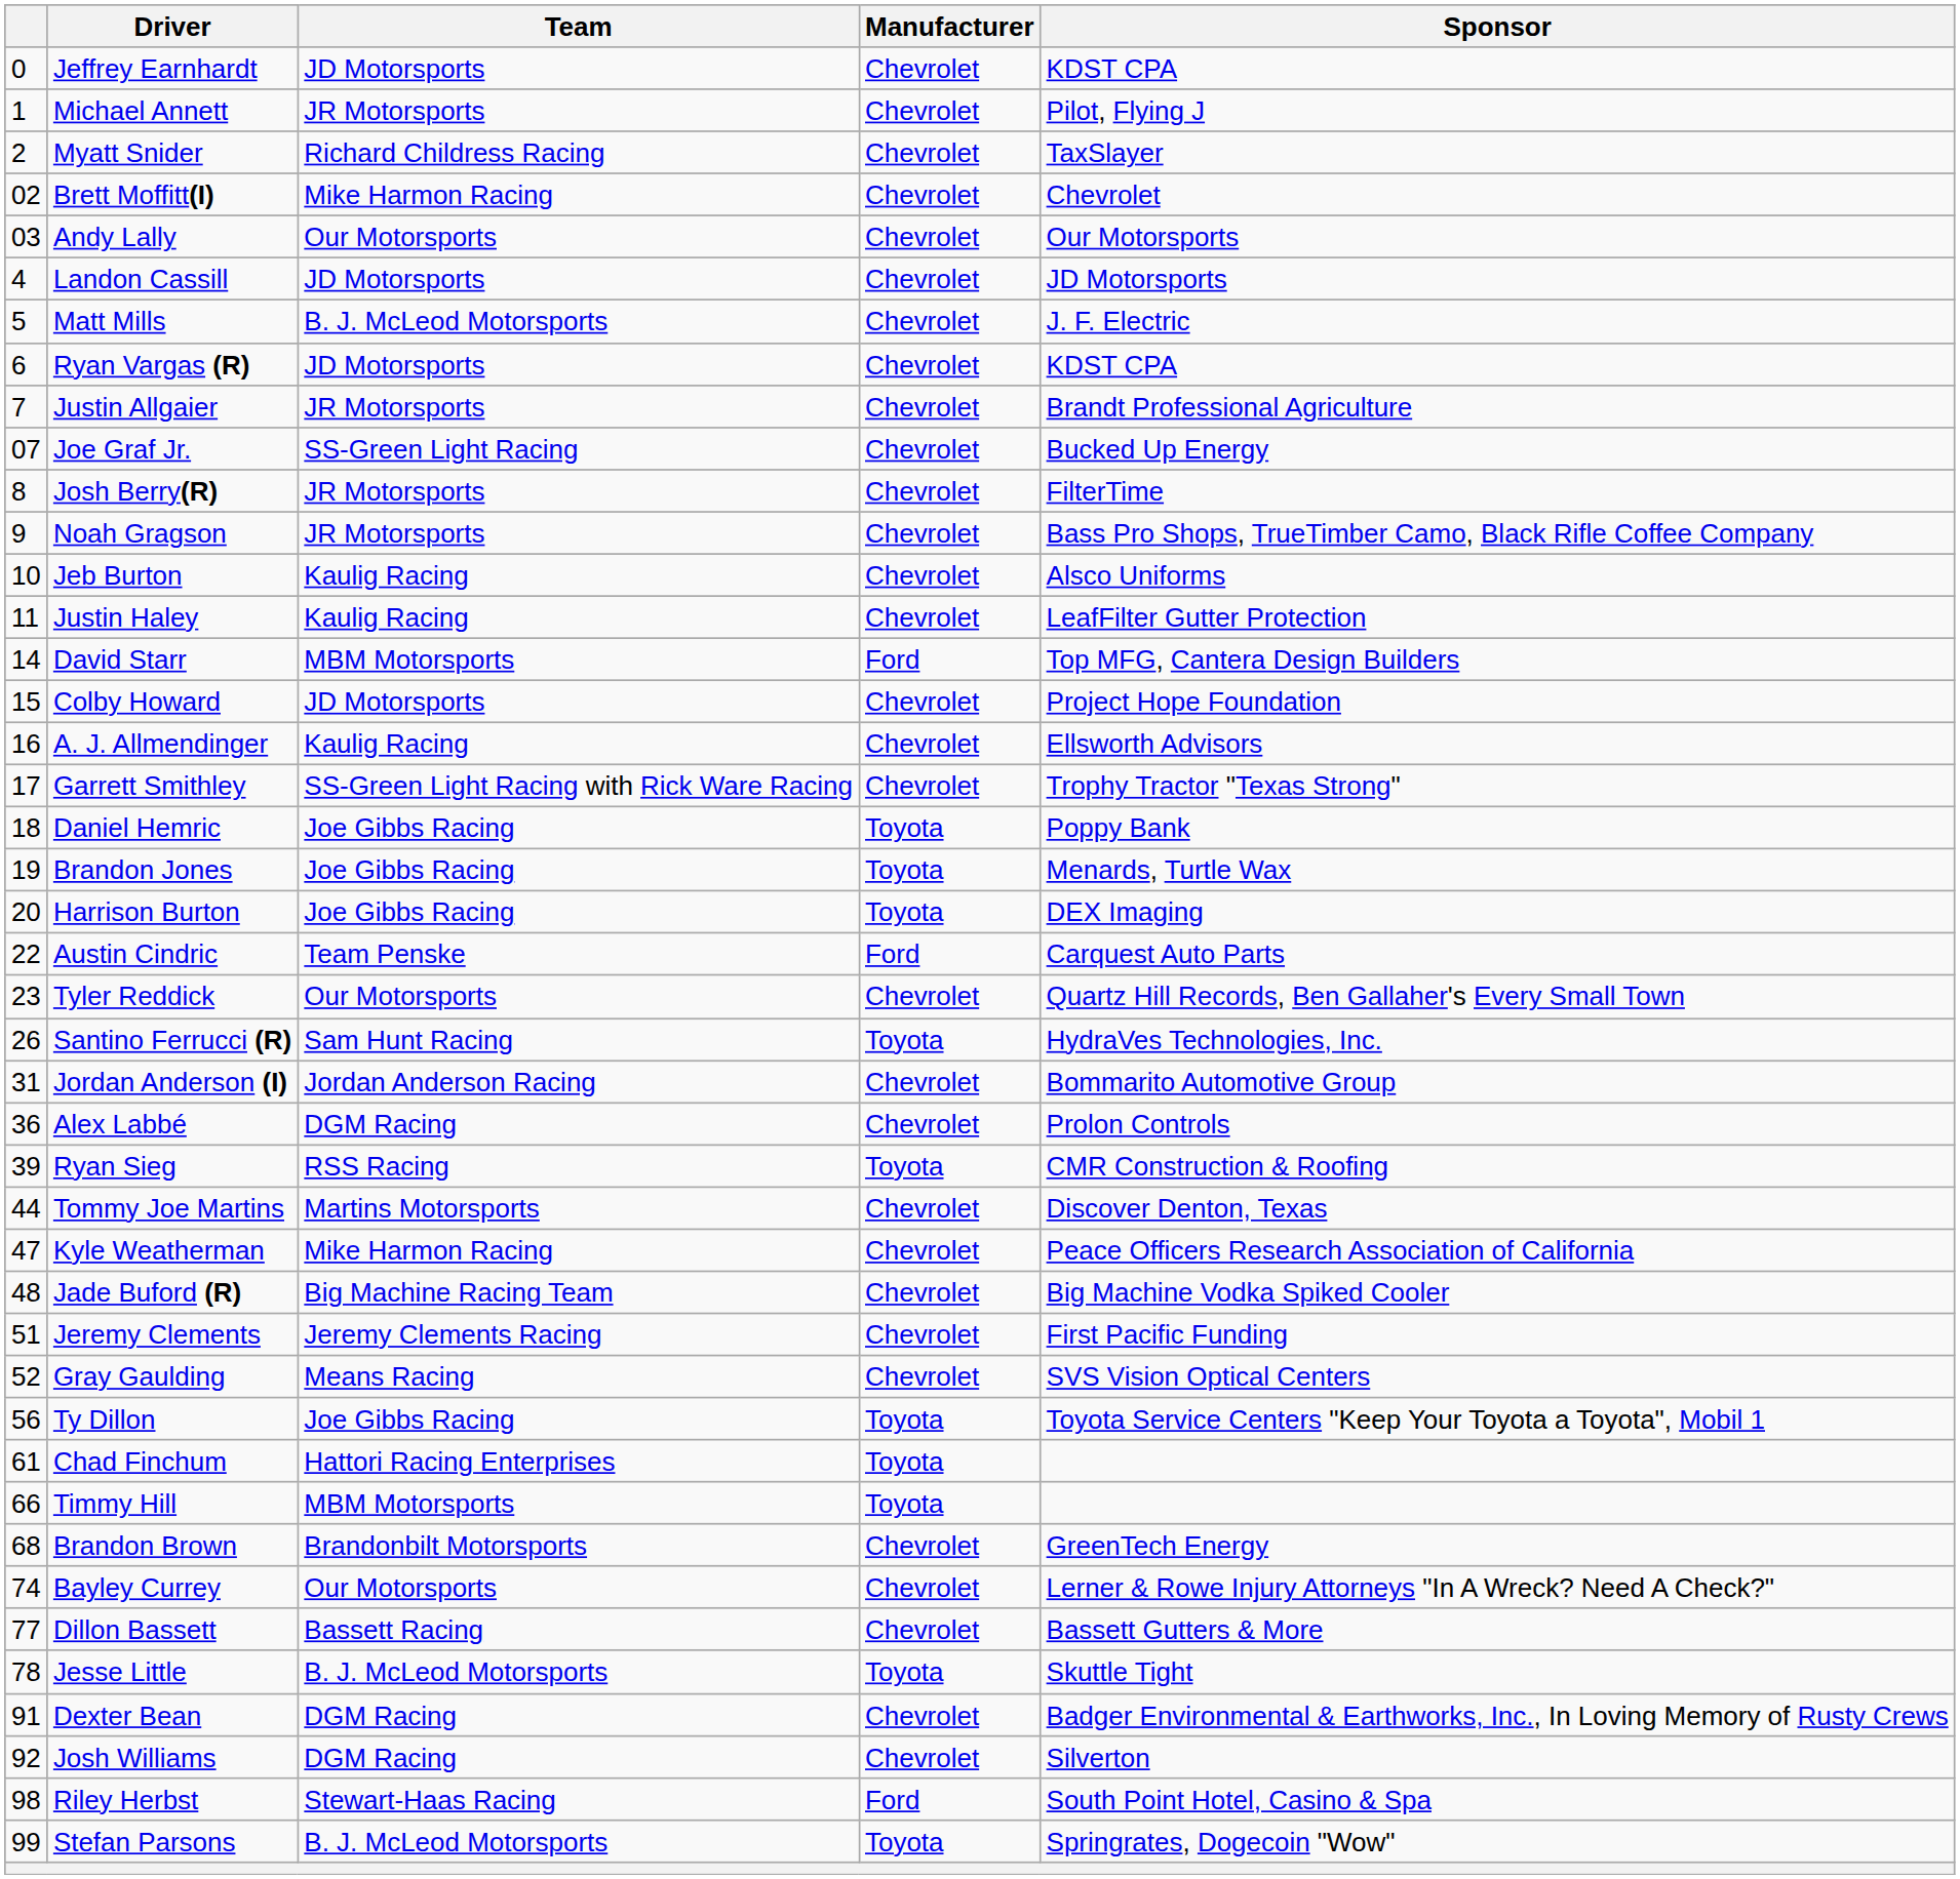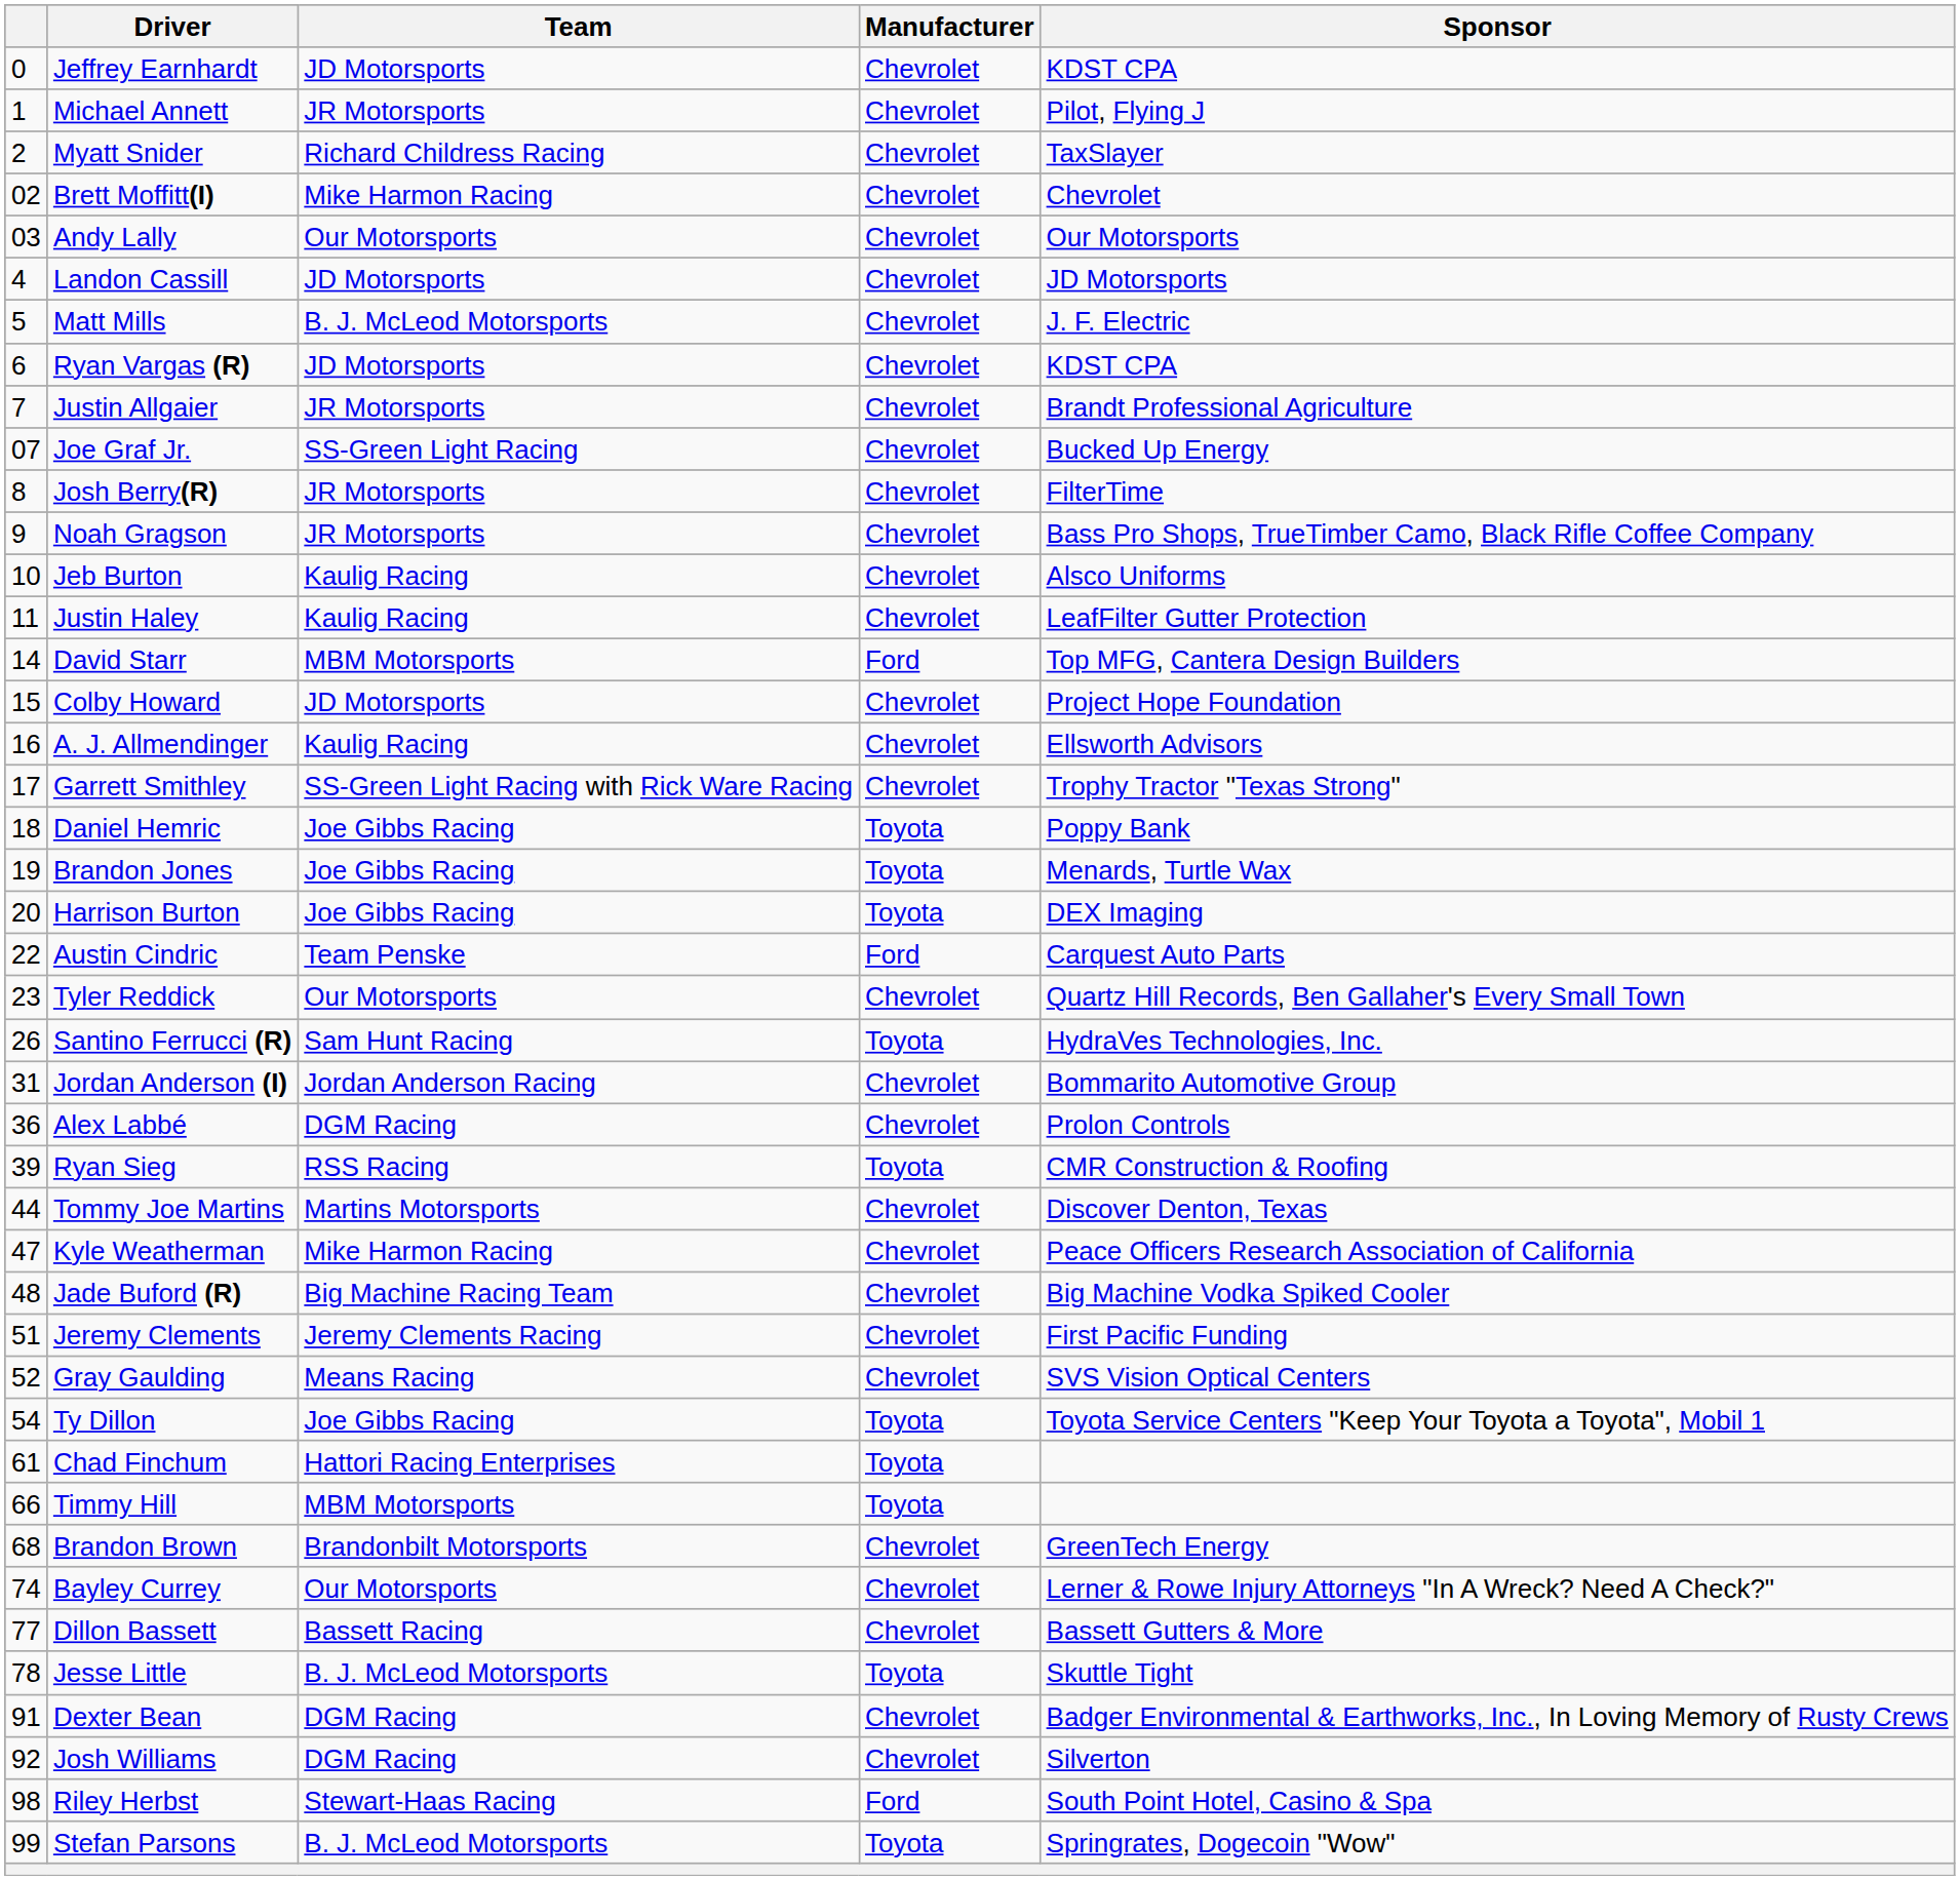 <table class="wikitable" style="font-size:95%">
 <tr>
 <th></th>
 <th>Driver</th>
 <th>Team</th>
 <th>Manufacturer</th>
 <th>Sponsor</th>
 </tr>
 <tr>
 <td>0</td>
 <td><a href='#'>Jeffrey Earnhardt</a></td>
 <td><a href='#'>JD Motorsports</a></td>
 <td><a href='#'>Chevrolet</a></td>
 <td><a href='#'>KDST CPA</a></td>
 </tr>
 <tr>
 <td>1</td>
 <td><a href='#'>Michael Annett</a></td>
 <td><a href='#'>JR Motorsports</a></td>
 <td><a href='#'>Chevrolet</a></td>
 <td><a href='#'>Pilot</a>, <a href='#'>Flying J</a></td>
 </tr>
 <tr>
 <td>2</td>
 <td><a href='#'>Myatt Snider</a></td>
 <td><a href='#'>Richard Childress Racing</a></td>
 <td><a href='#'>Chevrolet</a></td>
 <td><a href='#'>TaxSlayer</a></td>
 </tr>
 <tr>
 <td>02</td>
 <td><a href='#'>Brett Moffitt</a><strong>(I)</strong></td>
 <td><a href='#'>Mike Harmon Racing</a></td>
 <td><a href='#'>Chevrolet</a></td>
 <td><a href='#'>Chevrolet</a></td>
 </tr>
 <tr>
 <td>03</td>
 <td><a href='#'>Andy Lally</a></td>
 <td><a href='#'>Our Motorsports</a></td>
 <td><a href='#'>Chevrolet</a></td>
 <td><a href='#'>Our Motorsports</a></td>
 </tr>
 <tr>
 <td>4</td>
 <td><a href='#'>Landon Cassill</a></td>
 <td><a href='#'>JD Motorsports</a></td>
 <td><a href='#'>Chevrolet</a></td>
 <td><a href='#'>JD Motorsports</a></td>
 </tr>
 <tr>
 <td>5</td>
 <td><a href='#'>Matt Mills</a></td>
 <td><a href='#'>B. J. McLeod Motorsports</a></td>
 <td><a href='#'>Chevrolet</a></td>
 <td><a href='#'>J. F. Electric</a></td>
 </tr>
 <tr>
 <td>6</td>
 <td><a href='#'>Ryan Vargas</a> <strong>(R)</strong></td>
 <td><a href='#'>JD Motorsports</a></td>
 <td><a href='#'>Chevrolet</a></td>
 <td><a href='#'>KDST CPA</a></td>
 </tr>
 <tr>
 <td>7</td>
 <td><a href='#'>Justin Allgaier</a></td>
 <td><a href='#'>JR Motorsports</a></td>
 <td><a href='#'>Chevrolet</a></td>
 <td><a href='#'>Brandt Professional Agriculture</a></td>
 </tr>
 <tr>
 <td>07</td>
 <td><a href='#'>Joe Graf Jr.</a></td>
 <td><a href='#'>SS-Green Light Racing</a></td>
 <td><a href='#'>Chevrolet</a></td>
 <td><a href='#'>Bucked Up Energy</a></td>
 </tr>
 <tr>
 <td>8</td>
 <td><a href='#'>Josh Berry</a><strong>(R)</strong></td>
 <td><a href='#'>JR Motorsports</a></td>
 <td><a href='#'>Chevrolet</a></td>
 <td><a href='#'>FilterTime</a></td>
 </tr>
 <tr>
 <td>9</td>
 <td><a href='#'>Noah Gragson</a></td>
 <td><a href='#'>JR Motorsports</a></td>
 <td><a href='#'>Chevrolet</a></td>
 <td><a href='#'>Bass Pro Shops</a>, <a href='#'>TrueTimber Camo</a>, <a href='#'>Black Rifle Coffee Company</a></td>
 </tr>
 <tr>
 <td>10</td>
 <td><a href='#'>Jeb Burton</a></td>
 <td><a href='#'>Kaulig Racing</a></td>
 <td><a href='#'>Chevrolet</a></td>
 <td><a href='#'>Alsco Uniforms</a></td>
 </tr>
 <tr>
 <td>11</td>
 <td><a href='#'>Justin Haley</a></td>
 <td><a href='#'>Kaulig Racing</a></td>
 <td><a href='#'>Chevrolet</a></td>
 <td><a href='#'>LeafFilter Gutter Protection</a></td>
 </tr>
 <tr>
 <td>14</td>
 <td><a href='#'>David Starr</a></td>
 <td><a href='#'>MBM Motorsports</a></td>
 <td><a href='#'>Ford</a></td>
 <td><a href='#'>Top MFG</a>, <a href='#'>Cantera Design Builders</a></td>
 </tr>
 <tr>
 <td>15</td>
 <td><a href='#'>Colby Howard</a></td>
 <td><a href='#'>JD Motorsports</a></td>
 <td><a href='#'>Chevrolet</a></td>
 <td><a href='#'>Project Hope Foundation</a></td>
 </tr>
 <tr>
 <td>16</td>
 <td><a href='#'>A. J. Allmendinger</a></td>
 <td><a href='#'>Kaulig Racing</a></td>
 <td><a href='#'>Chevrolet</a></td>
 <td><a href='#'>Ellsworth Advisors</a></td>
 </tr>
 <tr>
 <td>17</td>
 <td><a href='#'>Garrett Smithley</a></td>
 <td><a href='#'>SS-Green Light Racing</a> with <a href='#'>Rick Ware Racing</a></td>
 <td><a href='#'>Chevrolet</a></td>
 <td><a href='#'>Trophy Tractor</a> "<a href='#'>Texas Strong</a>"</td>
 </tr>
 <tr>
 <td>18</td>
 <td><a href='#'>Daniel Hemric</a></td>
 <td><a href='#'>Joe Gibbs Racing</a></td>
 <td><a href='#'>Toyota</a></td>
 <td><a href='#'>Poppy Bank</a></td>
 </tr>
 <tr>
 <td>19</td>
 <td><a href='#'>Brandon Jones</a></td>
 <td><a href='#'>Joe Gibbs Racing</a></td>
 <td><a href='#'>Toyota</a></td>
 <td><a href='#'>Menards</a>, <a href='#'>Turtle Wax</a></td>
 </tr>
 <tr>
 <td>20</td>
 <td><a href='#'>Harrison Burton</a></td>
 <td><a href='#'>Joe Gibbs Racing</a></td>
 <td><a href='#'>Toyota</a></td>
 <td><a href='#'>DEX Imaging</a></td>
 </tr>
 <tr>
 <td>22</td>
 <td><a href='#'>Austin Cindric</a></td>
 <td><a href='#'>Team Penske</a></td>
 <td><a href='#'>Ford</a></td>
 <td><a href='#'>Carquest Auto Parts</a></td>
 </tr>
 <tr>
 <td>23</td>
 <td><a href='#'>Tyler Reddick</a></td>
 <td><a href='#'>Our Motorsports</a></td>
 <td><a href='#'>Chevrolet</a></td>
 <td><a href='#'>Quartz Hill Records</a>, <a href='#'>Ben Gallaher</a>'s <a href='#'>Every Small Town</a></td>
 </tr>
 <tr>
 <td>26</td>
 <td><a href='#'>Santino Ferrucci</a> <strong>(R)</strong></td>
 <td><a href='#'>Sam Hunt Racing</a></td>
 <td><a href='#'>Toyota</a></td>
 <td><a href='#'>HydraVes Technologies, Inc.</a></td>
 </tr>
 <tr>
 <td>31</td>
 <td><a href='#'>Jordan Anderson</a> <strong>(I)</strong></td>
 <td><a href='#'>Jordan Anderson Racing</a></td>
 <td><a href='#'>Chevrolet</a></td>
 <td><a href='#'>Bommarito Automotive Group</a></td>
 </tr>
 <tr>
 <td>36</td>
 <td><a href='#'>Alex Labbé</a></td>
 <td><a href='#'>DGM Racing</a></td>
 <td><a href='#'>Chevrolet</a></td>
 <td><a href='#'>Prolon Controls</a></td>
 </tr>
 <tr>
 <td>39</td>
 <td><a href='#'>Ryan Sieg</a></td>
 <td><a href='#'>RSS Racing</a></td>
 <td><a href='#'>Toyota</a></td>
 <td><a href='#'>CMR Construction & Roofing</a></td>
 </tr>
 <tr>
 <td>44</td>
 <td><a href='#'>Tommy Joe Martins</a></td>
 <td><a href='#'>Martins Motorsports</a></td>
 <td><a href='#'>Chevrolet</a></td>
 <td><a href='#'>Discover Denton, Texas</a></td>
 </tr>
 <tr>
 <td>47</td>
 <td><a href='#'>Kyle Weatherman</a></td>
 <td><a href='#'>Mike Harmon Racing</a></td>
 <td><a href='#'>Chevrolet</a></td>
 <td><a href='#'>Peace Officers Research Association of California</a></td>
 </tr>
 <tr>
 <td>48</td>
 <td><a href='#'>Jade Buford</a> <strong>(R)</strong></td>
 <td><a href='#'>Big Machine Racing Team</a></td>
 <td><a href='#'>Chevrolet</a></td>
 <td><a href='#'>Big Machine Vodka Spiked Cooler</a></td>
 </tr>
 <tr>
 <td>51</td>
 <td><a href='#'>Jeremy Clements</a></td>
 <td><a href='#'>Jeremy Clements Racing</a></td>
 <td><a href='#'>Chevrolet</a></td>
 <td><a href='#'>First Pacific Funding</a></td>
 </tr>
 <tr>
 <td>52</td>
 <td><a href='#'>Gray Gaulding</a></td>
 <td><a href='#'>Means Racing</a></td>
 <td><a href='#'>Chevrolet</a></td>
 <td><a href='#'>SVS Vision Optical Centers</a></td>
 </tr>
 <tr>
-<td>56</td>
+<td>54</td>
 <td><a href='#'>Ty Dillon</a></td>
 <td><a href='#'>Joe Gibbs Racing</a></td>
 <td><a href='#'>Toyota</a></td>
 <td><a href='#'>Toyota Service Centers</a> "Keep Your Toyota a Toyota", <a href='#'>Mobil 1</a></td>
 </tr>
 <tr>
 <td>61</td>
 <td><a href='#'>Chad Finchum</a></td>
 <td><a href='#'>Hattori Racing Enterprises</a></td>
 <td><a href='#'>Toyota</a></td>
 <td></td>
 </tr>
 <tr>
 <td>66</td>
 <td><a href='#'>Timmy Hill</a></td>
 <td><a href='#'>MBM Motorsports</a></td>
 <td><a href='#'>Toyota</a></td>
 <td></td>
 </tr>
 <tr>
 <td>68</td>
 <td><a href='#'>Brandon Brown</a></td>
 <td><a href='#'>Brandonbilt Motorsports</a></td>
 <td><a href='#'>Chevrolet</a></td>
 <td><a href='#'>GreenTech Energy</a></td>
 </tr>
 <tr>
 <td>74</td>
 <td><a href='#'>Bayley Currey</a></td>
 <td><a href='#'>Our Motorsports</a></td>
 <td><a href='#'>Chevrolet</a></td>
 <td><a href='#'>Lerner & Rowe Injury Attorneys</a> "In A Wreck? Need A Check?"</td>
 </tr>
 <tr>
 <td>77</td>
 <td><a href='#'>Dillon Bassett</a></td>
 <td><a href='#'>Bassett Racing</a></td>
 <td><a href='#'>Chevrolet</a></td>
 <td><a href='#'>Bassett Gutters & More</a></td>
 </tr>
 <tr>
 <td>78</td>
 <td><a href='#'>Jesse Little</a></td>
 <td><a href='#'>B. J. McLeod Motorsports</a></td>
 <td><a href='#'>Toyota</a></td>
 <td><a href='#'>Skuttle Tight</a></td>
 </tr>
 <tr>
 <td>91</td>
 <td><a href='#'>Dexter Bean</a></td>
 <td><a href='#'>DGM Racing</a></td>
 <td><a href='#'>Chevrolet</a></td>
 <td><a href='#'>Badger Environmental & Earthworks, Inc.</a>, In Loving Memory of <a href='#'>Rusty Crews</a></td>
 </tr>
 <tr>
 <td>92</td>
 <td><a href='#'>Josh Williams</a></td>
 <td><a href='#'>DGM Racing</a></td>
 <td><a href='#'>Chevrolet</a></td>
 <td><a href='#'>Silverton</a></td>
 </tr>
 <tr>
 <td>98</td>
 <td><a href='#'>Riley Herbst</a></td>
 <td><a href='#'>Stewart-Haas Racing</a></td>
 <td><a href='#'>Ford</a></td>
 <td><a href='#'>South Point Hotel, Casino & Spa</a></td>
 </tr>
 <tr>
 <td>99</td>
 <td><a href='#'>Stefan Parsons</a></td>
 <td><a href='#'>B. J. McLeod Motorsports</a></td>
 <td><a href='#'>Toyota</a></td>
 <td><a href='#'>Springrates</a>, <a href='#'>Dogecoin</a> "Wow"</td>
 </tr>
 <tr>
 <th colspan="7"></th>
 </tr>
 </table>
